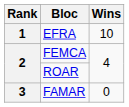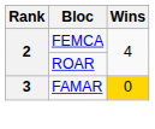 <table class="wikitable" style="font-size: 100%;">
 <tr>
 <th>Rank</th>
 <th>Bloc</th>
 <th>Wins</th>
-</tr>
-<tr>
-<th>1</th>
-<td><a href='#'>EFRA</a></td>
-<td align="center">10</td>
 </tr>
 <tr>
 <th rowspan="2" align="center">2</th>
 <td><a href='#'>FEMCA</a></td>
 <td rowspan="2" align="center">4</td>
 </tr>
 <tr>
 <td><a href='#'>ROAR</a></td>
 </tr>
 <tr>
 <th>3</th>
 <td><a href='#'>FAMAR</a></td>
-<td align="center" align="center">0</td>
+<td align="center" align="center" style="background: gold;">0</td>
 </tr>
 </table>
